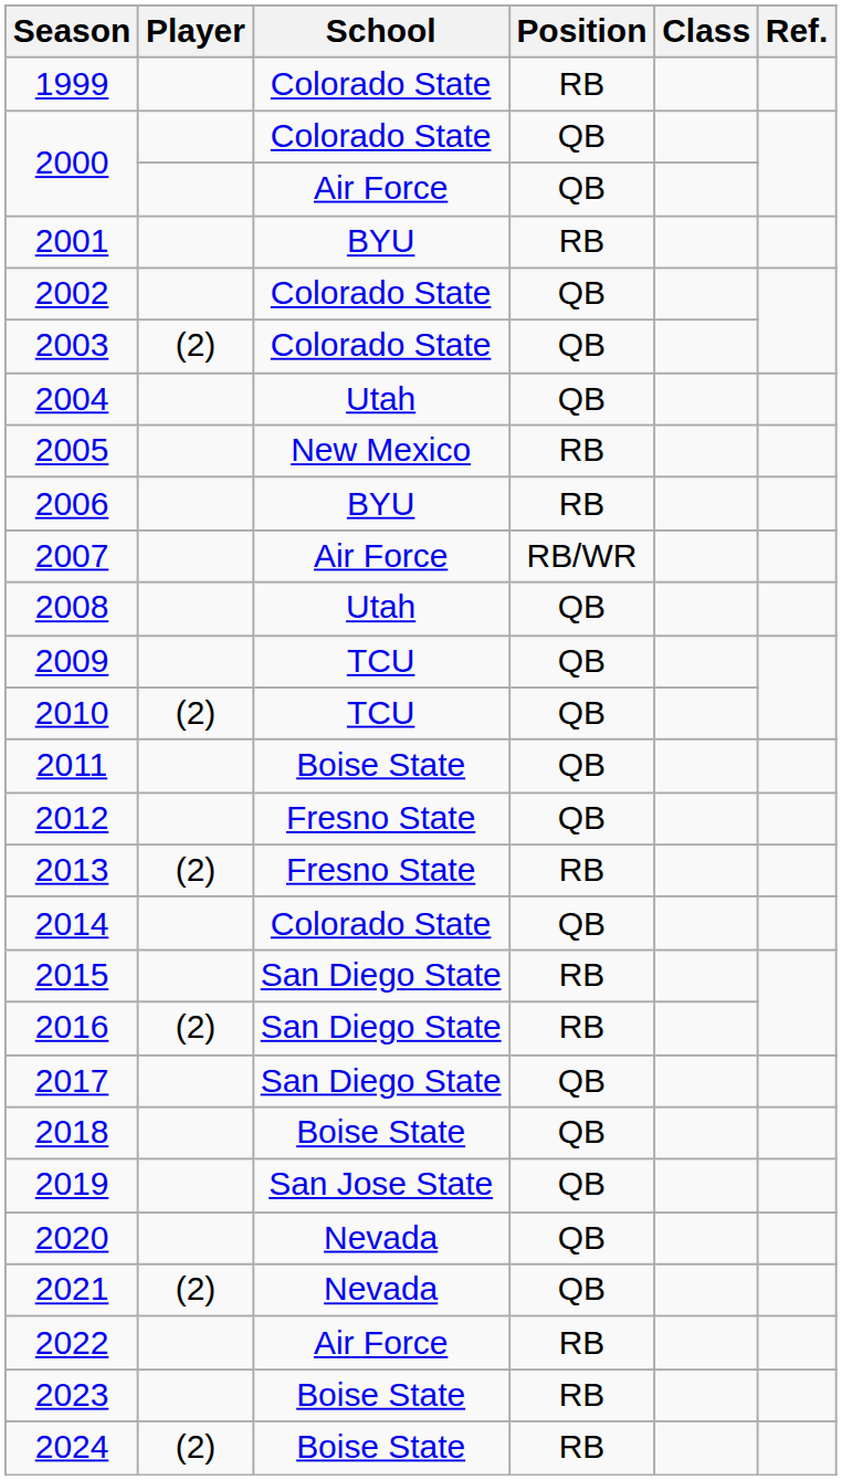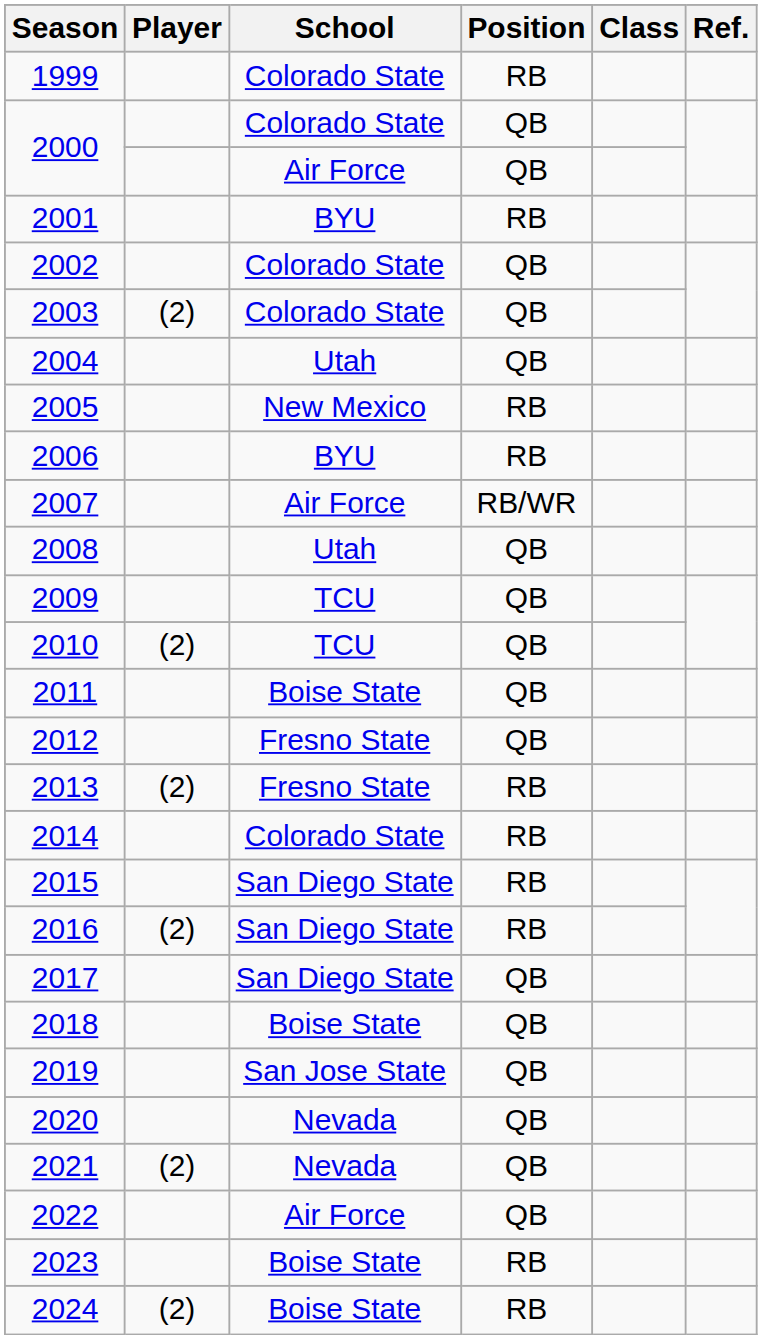 <table class="wikitable sortable">
 <tr>
 <th>Season</th>
 <th>Player</th>
 <th>School</th>
 <th>Position</th>
 <th>Class</th>
 <th>Ref.</th>
 </tr>
 <tr align="center">
 <td><a href='#'>1999</a></td>
 <td></td>
 <td><a href='#'>Colorado State</a></td>
 <td>RB</td>
 <td></td>
 <td></td>
 </tr>
 <tr align="center">
 <td rowspan="2"><a href='#'>2000</a></td>
 <td></td>
 <td><a href='#'>Colorado State</a></td>
 <td>QB</td>
 <td></td>
 <td rowspan="2"></td>
 </tr>
 <tr align="center">
 <td></td>
 <td><a href='#'>Air Force</a></td>
 <td>QB</td>
 <td></td>
 </tr>
 <tr align="center">
 <td><a href='#'>2001</a></td>
 <td></td>
 <td><a href='#'>BYU</a></td>
 <td>RB</td>
 <td></td>
 <td></td>
 </tr>
 <tr align="center">
 <td><a href='#'>2002</a></td>
 <td></td>
 <td><a href='#'>Colorado State</a></td>
 <td>QB</td>
 <td></td>
 <td rowspan="2"></td>
 </tr>
 <tr align="center">
 <td><a href='#'>2003</a></td>
 <td> (2)</td>
 <td><a href='#'>Colorado State</a></td>
 <td>QB</td>
 <td></td>
 </tr>
 <tr align="center">
 <td><a href='#'>2004</a></td>
 <td></td>
 <td><a href='#'>Utah</a></td>
 <td>QB</td>
 <td></td>
 <td></td>
 </tr>
 <tr align="center">
 <td><a href='#'>2005</a></td>
 <td></td>
 <td><a href='#'>New Mexico</a></td>
 <td>RB</td>
 <td></td>
 <td></td>
 </tr>
 <tr align="center">
 <td><a href='#'>2006</a></td>
 <td></td>
 <td><a href='#'>BYU</a></td>
 <td>RB</td>
 <td></td>
 <td></td>
 </tr>
 <tr align="center">
 <td><a href='#'>2007</a></td>
 <td></td>
 <td><a href='#'>Air Force</a></td>
 <td>RB/WR</td>
 <td></td>
 <td></td>
 </tr>
 <tr align="center">
 <td><a href='#'>2008</a></td>
 <td></td>
 <td><a href='#'>Utah</a></td>
 <td>QB</td>
 <td></td>
 <td></td>
 </tr>
 <tr align="center">
 <td><a href='#'>2009</a></td>
 <td></td>
 <td><a href='#'>TCU</a></td>
 <td>QB</td>
 <td></td>
 <td rowspan="2"></td>
 </tr>
 <tr align="center">
 <td><a href='#'>2010</a></td>
 <td> (2)</td>
 <td><a href='#'>TCU</a></td>
 <td>QB</td>
 <td></td>
 </tr>
 <tr align="center">
 <td><a href='#'>2011</a></td>
 <td></td>
 <td><a href='#'>Boise State</a></td>
 <td>QB</td>
 <td></td>
 <td></td>
 </tr>
 <tr align="center">
 <td><a href='#'>2012</a></td>
 <td></td>
 <td><a href='#'>Fresno State</a></td>
 <td>QB</td>
 <td></td>
 <td></td>
 </tr>
 <tr align="center">
 <td><a href='#'>2013</a></td>
 <td> (2)</td>
 <td><a href='#'>Fresno State</a></td>
 <td>RB</td>
 <td></td>
 <td></td>
 </tr>
 <tr align="center">
 <td><a href='#'>2014</a></td>
 <td></td>
 <td><a href='#'>Colorado State</a></td>
-<td>QB</td>
+<td>RB</td>
 <td></td>
 <td></td>
 </tr>
 <tr align="center">
 <td><a href='#'>2015</a></td>
 <td></td>
 <td><a href='#'>San Diego State</a></td>
 <td>RB</td>
 <td></td>
 <td rowspan="2"></td>
 </tr>
 <tr align="center">
 <td><a href='#'>2016</a></td>
 <td> (2)</td>
 <td><a href='#'>San Diego State</a></td>
 <td>RB</td>
 <td></td>
 </tr>
 <tr align="center">
 <td><a href='#'>2017</a></td>
 <td></td>
 <td><a href='#'>San Diego State</a></td>
 <td>QB</td>
 <td></td>
 <td></td>
 </tr>
 <tr align="center">
 <td><a href='#'>2018</a></td>
 <td></td>
 <td><a href='#'>Boise State</a></td>
 <td>QB</td>
 <td></td>
 <td></td>
 </tr>
 <tr align="center">
 <td><a href='#'>2019</a></td>
 <td></td>
 <td><a href='#'>San Jose State</a></td>
 <td>QB</td>
 <td></td>
 <td></td>
 </tr>
 <tr align="center">
 <td><a href='#'>2020</a></td>
 <td></td>
 <td><a href='#'>Nevada</a></td>
 <td>QB</td>
 <td></td>
 <td></td>
 </tr>
 <tr align="center">
 <td><a href='#'>2021</a></td>
 <td> (2)</td>
 <td><a href='#'>Nevada</a></td>
 <td>QB</td>
 <td></td>
 <td></td>
 </tr>
 <tr align="center">
 <td><a href='#'>2022</a></td>
 <td></td>
 <td><a href='#'>Air Force</a></td>
-<td>RB</td>
+<td>QB</td>
 <td></td>
 <td></td>
 </tr>
 <tr align="center">
 <td><a href='#'>2023</a></td>
 <td></td>
 <td><a href='#'>Boise State</a></td>
 <td>RB</td>
 <td></td>
 <td></td>
 </tr>
 <tr align="center">
 <td><a href='#'>2024</a></td>
 <td> (2)</td>
 <td><a href='#'>Boise State</a></td>
 <td>RB</td>
 <td></td>
 <td></td>
 </tr>
 </table>
